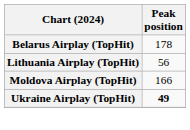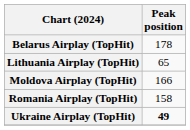 <table class="wikitable sortable plainrowheaders" style="text-align:center;">
 <tr>
 <th scope="col">Chart (2024)</th>
 <th scope="col">Peak<br>position</th>
 </tr>
 <tr>
 <th scope="row">Belarus Airplay (TopHit)</th>
 <td>178</td>
 </tr>
 <tr>
 <th scope="row">Lithuania Airplay (TopHit)</th>
-<td>56</td>
+<td>65</td>
 </tr>
 <tr>
 <th scope="row">Moldova Airplay (TopHit)</th>
 <td>166</td>
+</tr>
+<tr>
+<th scope="row">Romania Airplay (TopHit)</th>
+<td>158</td>
 </tr>
 <tr>
 <th scope="row">Ukraine Airplay (TopHit)</th>
 <td><strong>49</strong></td>
 </tr>
 <tr>
 </tr>
 </table>
